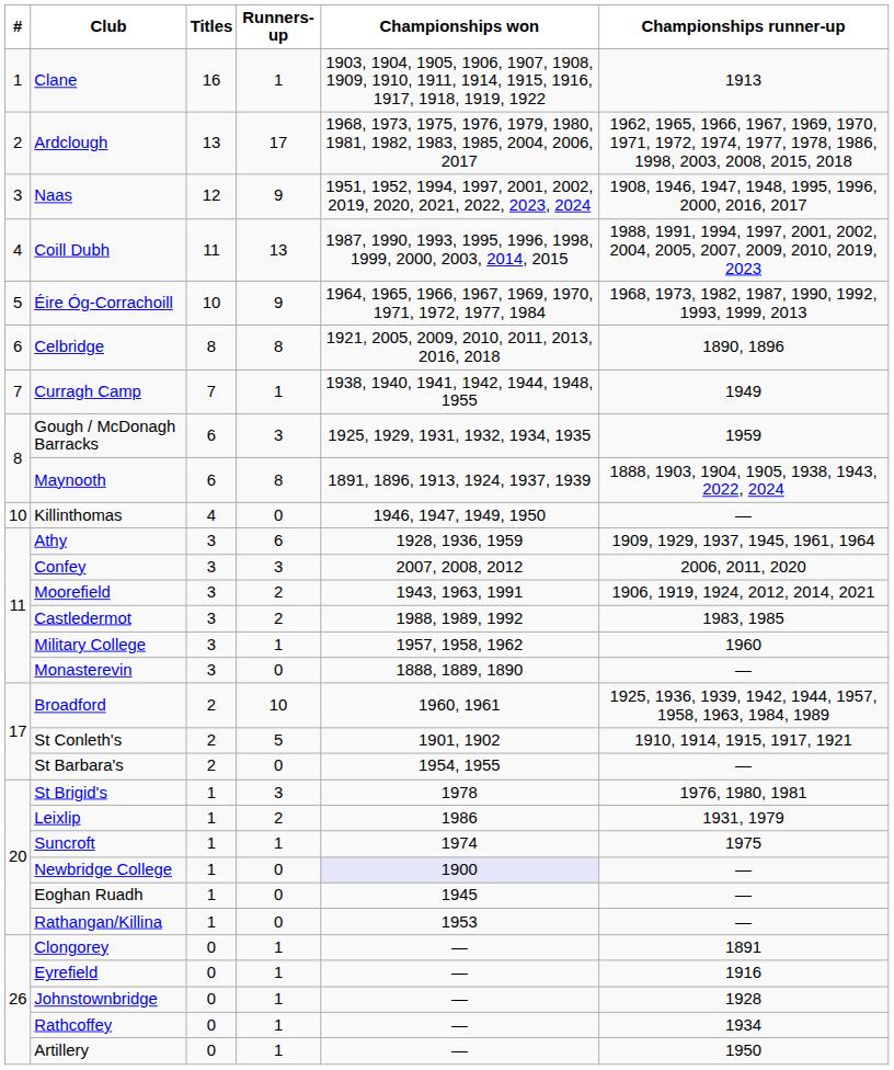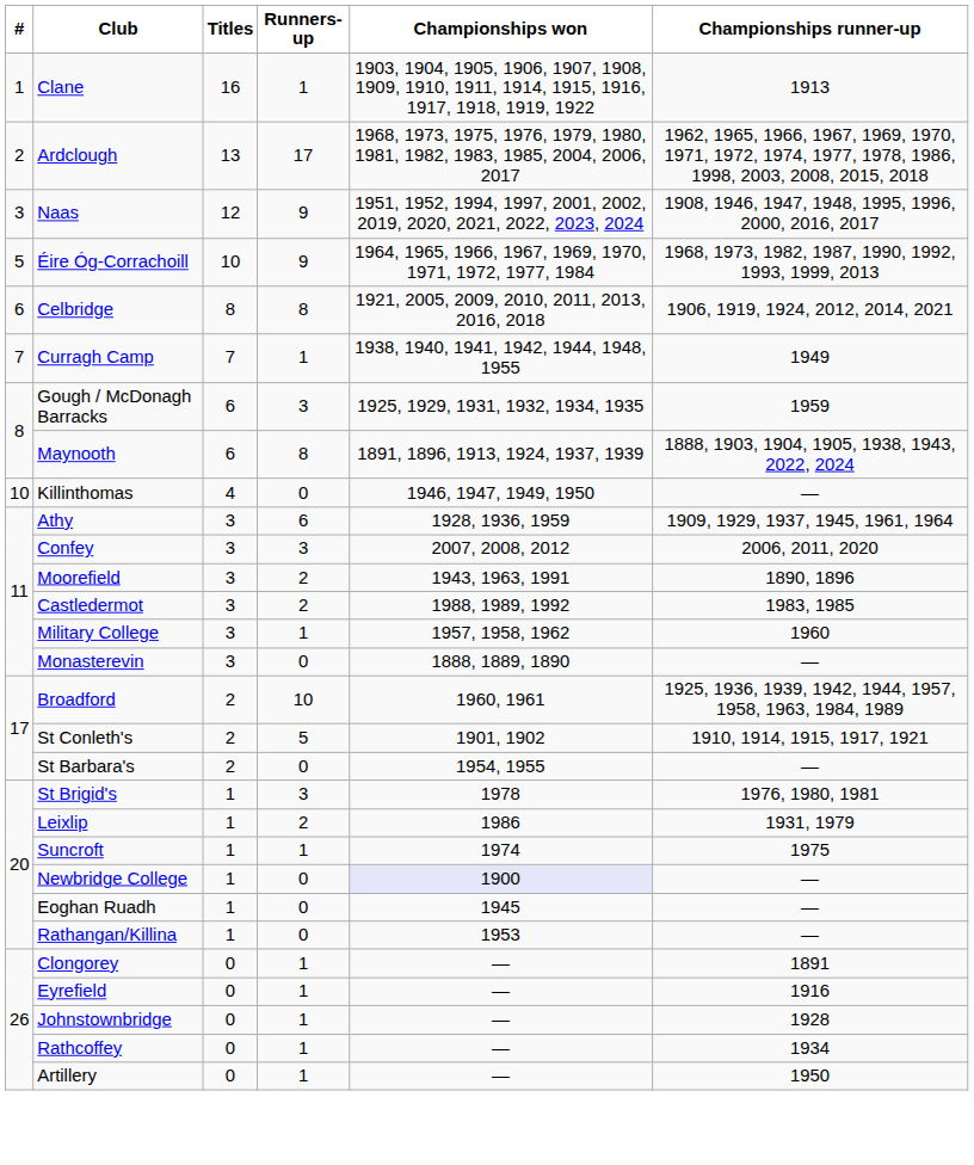 <table class="wikitable sortable" style="text-align:center">
 <tr>
 <th style="background:white;color:black">#</th>
 <th style="background:white;color:black">Club</th>
 <th style="background:white;color:black">Titles</th>
 <th style="background:white;color:black">Runners-up</th>
 <th style="background:white;color:black">Championships won</th>
 <th style="background:white;color:black">Championships runner-up</th>
 </tr>
 <tr>
 <td>1</td>
 <td style="text-align:left"> <a href='#'>Clane</a></td>
 <td>16</td>
 <td>1</td>
 <td>1903, 1904, 1905, 1906, 1907, 1908, 1909, 1910, 1911, 1914, 1915, 1916, 1917, 1918, 1919, 1922</td>
 <td>1913</td>
 </tr>
 <tr>
 <td>2</td>
 <td style="text-align:left"> <a href='#'>Ardclough</a></td>
 <td>13</td>
 <td>17</td>
 <td>1968, 1973, 1975, 1976, 1979, 1980, 1981, 1982, 1983, 1985, 2004, 2006, 2017</td>
 <td>1962, 1965, 1966, 1967, 1969, 1970, 1971, 1972, 1974, 1977, 1978, 1986, 1998, 2003, 2008, 2015, 2018</td>
 </tr>
 <tr>
 <td>3</td>
 <td style="text-align:left"> <a href='#'>Naas</a></td>
 <td>12</td>
 <td>9</td>
 <td>1951, 1952, 1994, 1997, 2001, 2002, 2019, 2020, 2021, 2022, <a href='#'>2023</a>, <a href='#'>2024</a></td>
 <td>1908, 1946, 1947, 1948, 1995, 1996, 2000, 2016, 2017</td>
 </tr>
 <tr>
-<td>4</td>
-<td style="text-align:left"> <a href='#'>Coill Dubh</a></td>
-<td>11</td>
-<td>13</td>
-<td>1987, 1990, 1993, 1995, 1996, 1998, 1999, 2000, 2003, <a href='#'>2014</a>, 2015</td>
-<td>1988, 1991, 1994, 1997, 2001, 2002, 2004, 2005, 2007, 2009, 2010, 2019, <a href='#'>2023</a></td>
-</tr>
-<tr>
 <td>5</td>
 <td style="text-align:left"> <a href='#'>Éire Óg-Corrachoill</a></td>
 <td>10</td>
 <td>9</td>
 <td>1964, 1965, 1966, 1967, 1969, 1970, 1971, 1972, 1977, 1984</td>
 <td>1968, 1973, 1982, 1987, 1990, 1992, 1993, 1999, 2013</td>
 </tr>
 <tr>
 <td>6</td>
 <td style="text-align:left"> <a href='#'>Celbridge</a></td>
 <td>8</td>
 <td>8</td>
 <td>1921, 2005, 2009, 2010, 2011, 2013, 2016, 2018</td>
-<td>1890, 1896</td>
+<td>1906, 1919, 1924, 2012, 2014, 2021</td>
 </tr>
 <tr>
 <td>7</td>
 <td style="text-align:left"><a href='#'>Curragh Camp</a></td>
 <td>7</td>
 <td>1</td>
 <td>1938, 1940, 1941, 1942, 1944, 1948, 1955</td>
 <td>1949</td>
 </tr>
 <tr>
 <td rowspan="2">8</td>
 <td style="text-align:left">Gough / McDonagh Barracks</td>
 <td>6</td>
 <td>3</td>
 <td>1925, 1929, 1931, 1932, 1934, 1935</td>
 <td>1959</td>
 </tr>
 <tr>
 <td style="text-align:left"> <a href='#'>Maynooth</a></td>
 <td>6</td>
 <td>8</td>
 <td>1891, 1896, 1913, 1924, 1937, 1939</td>
 <td>1888, 1903, 1904, 1905, 1938, 1943, <a href='#'>2022</a>, <a href='#'>2024</a></td>
 </tr>
 <tr>
 <td>10</td>
 <td style="text-align:left">Killinthomas</td>
 <td>4</td>
 <td>0</td>
 <td>1946, 1947, 1949, 1950</td>
 <td>—</td>
 </tr>
 <tr>
 <td rowspan="6">11</td>
 <td style="text-align:left"> <a href='#'>Athy</a></td>
 <td>3</td>
 <td>6</td>
 <td>1928, 1936, 1959</td>
 <td>1909, 1929, 1937, 1945, 1961, 1964</td>
 </tr>
 <tr>
 <td style="text-align:left"> <a href='#'>Confey</a></td>
 <td>3</td>
 <td>3</td>
 <td>2007, 2008, 2012</td>
 <td>2006, 2011, 2020</td>
 </tr>
 <tr>
 <td style="text-align:left"> <a href='#'>Moorefield</a></td>
 <td>3</td>
 <td>2</td>
 <td>1943, 1963, 1991</td>
-<td>1906, 1919, 1924, 2012, 2014, 2021</td>
+<td>1890, 1896</td>
 </tr>
 <tr>
 <td style="text-align:left"> <a href='#'>Castledermot</a></td>
 <td>3</td>
 <td>2</td>
 <td>1988, 1989, 1992</td>
 <td>1983, 1985</td>
 </tr>
 <tr>
 <td style="text-align:left"><a href='#'>Military College</a></td>
 <td>3</td>
 <td>1</td>
 <td>1957, 1958, 1962</td>
 <td>1960</td>
 </tr>
 <tr>
 <td style="text-align:left"> <a href='#'>Monasterevin</a></td>
 <td>3</td>
 <td>0</td>
 <td>1888, 1889, 1890</td>
 <td>—</td>
 </tr>
 <tr>
 <td rowspan="3">17</td>
 <td style="text-align:left"> <a href='#'>Broadford</a></td>
 <td>2</td>
 <td>10</td>
 <td>1960, 1961</td>
 <td>1925, 1936, 1939, 1942, 1944, 1957, 1958, 1963, 1984, 1989</td>
 </tr>
 <tr>
 <td style="text-align:left">St Conleth's</td>
 <td>2</td>
 <td>5</td>
 <td>1901, 1902</td>
 <td>1910, 1914, 1915, 1917, 1921</td>
 </tr>
 <tr>
 <td style="text-align:left">St Barbara's</td>
 <td>2</td>
 <td>0</td>
 <td>1954, 1955</td>
 <td>—</td>
 </tr>
 <tr>
 <td rowspan="6">20</td>
 <td style="text-align:left"> <a href='#'>St Brigid's</a></td>
 <td>1</td>
 <td>3</td>
 <td>1978</td>
 <td>1976, 1980, 1981</td>
 </tr>
 <tr>
 <td style="text-align:left"> <a href='#'>Leixlip</a></td>
 <td>1</td>
 <td>2</td>
 <td>1986</td>
 <td>1931, 1979</td>
 </tr>
 <tr>
 <td style="text-align:left"> <a href='#'>Suncroft</a></td>
 <td>1</td>
 <td>1</td>
 <td>1974</td>
 <td>1975</td>
 </tr>
 <tr>
 <td style="text-align:left"> <a href='#'>Newbridge College</a></td>
 <td>1</td>
 <td>0</td>
 <td style="background: lavender;">1900</td>
 <td>—</td>
 </tr>
 <tr>
 <td style="text-align:left">Eoghan Ruadh</td>
 <td>1</td>
 <td>0</td>
 <td>1945</td>
 <td>—</td>
 </tr>
 <tr>
 <td style="text-align:left">  <a href='#'>Rathangan/Killina</a></td>
 <td>1</td>
 <td>0</td>
 <td>1953</td>
 <td>—</td>
 </tr>
 <tr>
 <td rowspan="5">26</td>
 <td style="text-align:left"> <a href='#'>Clongorey</a></td>
 <td>0</td>
 <td>1</td>
 <td>—</td>
 <td>1891</td>
 </tr>
 <tr>
 <td style="text-align:left"> <a href='#'>Eyrefield</a></td>
 <td>0</td>
 <td>1</td>
 <td>—</td>
 <td>1916</td>
 </tr>
 <tr>
 <td style="text-align:left"> <a href='#'>Johnstownbridge</a></td>
 <td>0</td>
 <td>1</td>
 <td>—</td>
 <td>1928</td>
 </tr>
 <tr>
 <td style="text-align:left"> <a href='#'>Rathcoffey</a></td>
 <td>0</td>
 <td>1</td>
 <td>—</td>
 <td>1934</td>
 </tr>
 <tr>
 <td style="text-align:left">Artillery</td>
 <td>0</td>
 <td>1</td>
 <td>—</td>
 <td>1950</td>
 </tr>
 </table>
